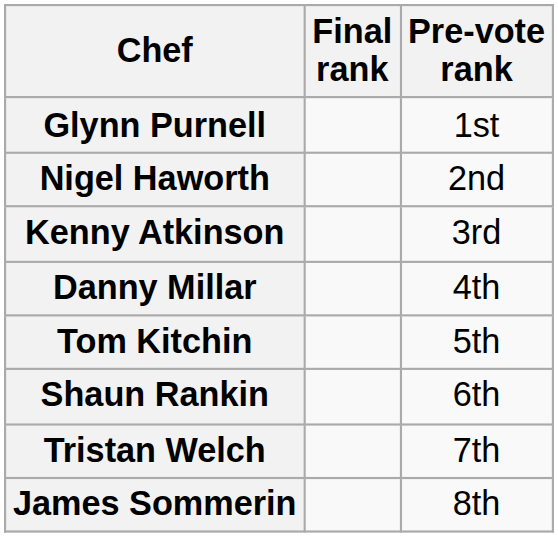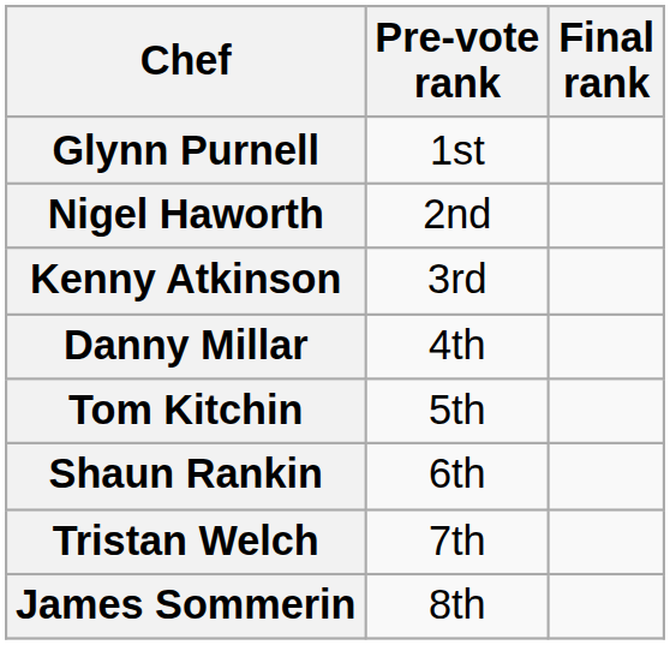 <table class="wikitable sortable" style="text-align:center;">
 <tr>
 <th scope="col">Chef</th>
+<th scope="col">Pre-vote<br>rank</th>
 <th scope="col">Final<br>rank</th>
-<th scope="col">Pre-vote<br>rank</th>
 </tr>
 <tr>
 <th scope="row">Glynn Purnell</th>
+<td>1st</td>
 <td></td>
-<td>1st</td>
 </tr>
 <tr>
 <th scope="row">Nigel Haworth</th>
+<td>2nd</td>
 <td></td>
-<td>2nd</td>
 </tr>
 <tr>
 <th scope="row">Kenny Atkinson</th>
+<td>3rd</td>
 <td></td>
-<td>3rd</td>
 </tr>
 <tr>
 <th scope="row">Danny Millar</th>
+<td>4th</td>
 <td></td>
-<td>4th</td>
 </tr>
 <tr>
 <th scope="row">Tom Kitchin</th>
+<td>5th</td>
 <td></td>
-<td>5th</td>
 </tr>
 <tr>
 <th scope="row">Shaun Rankin</th>
+<td>6th</td>
 <td></td>
-<td>6th</td>
 </tr>
 <tr>
 <th scope="row">Tristan Welch</th>
+<td>7th</td>
 <td></td>
-<td>7th</td>
 </tr>
 <tr>
 <th scope="row">James Sommerin</th>
+<td>8th</td>
 <td></td>
-<td>8th</td>
 </tr>
 </table>
